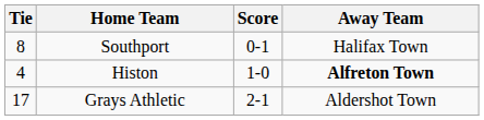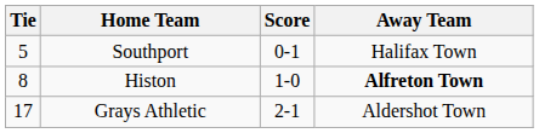 <table class="wikitable" style="text-align:center;">
 <tr>
 <th width=20>Tie</th>
 <th width=175>Home Team</th>
 <th width=20>Score</th>
 <th width=175>Away Team</th>
 </tr>
 <tr>
-<td>8</td>
+<td>5</td>
 <td>Southport</td>
 <td>0-1</td>
 <td>Halifax Town</td>
 </tr>
 <tr>
-<td>4</td>
+<td>8</td>
 <td>Histon</td>
 <td>1-0</td>
 <td><strong>Alfreton Town</strong></td>
 </tr>
 <tr>
 <td>17</td>
 <td>Grays Athletic</td>
 <td>2-1</td>
 <td>Aldershot Town</td>
 </tr>
 </table>
